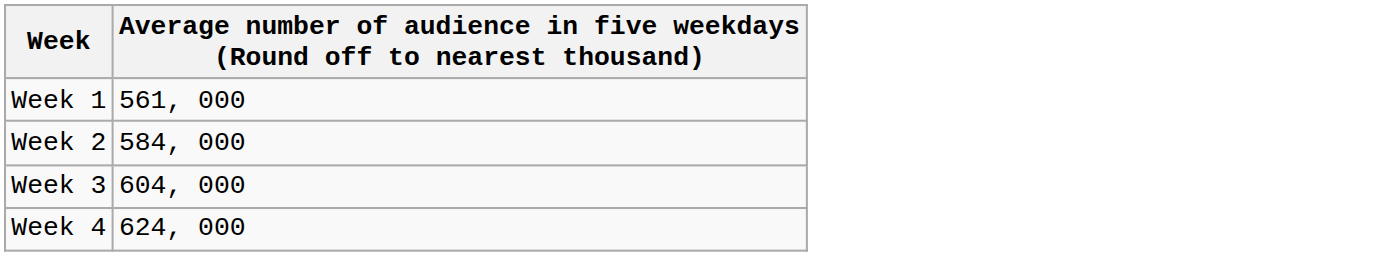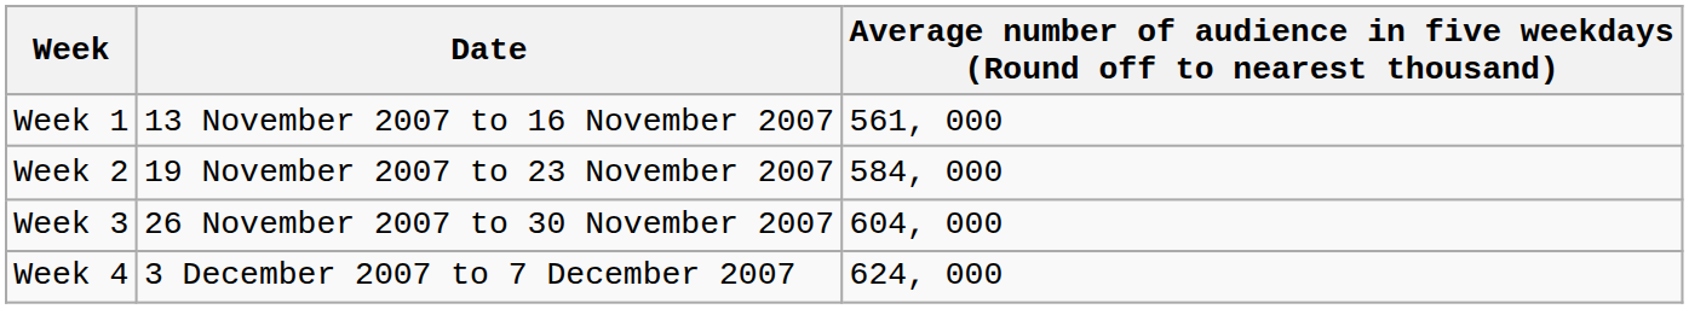 <table class="wikitable">
 <tr>
 <th>Week</th>
+<th>Date</th>
 <th>Average number of audience in five weekdays <br> (Round off to nearest thousand)</th>
 </tr>
 <tr>
 <td>Week 1</td>
+<td>13 November 2007 to 16 November 2007</td>
 <td>561, 000</td>
 </tr>
 <tr>
 <td>Week 2</td>
+<td>19 November 2007 to 23 November 2007</td>
 <td>584, 000</td>
 </tr>
 <tr>
 <td>Week 3</td>
+<td>26 November 2007 to 30 November 2007</td>
 <td>604, 000</td>
 </tr>
 <tr>
 <td>Week 4</td>
+<td>3 December 2007 to 7 December 2007</td>
 <td>624, 000</td>
 </tr>
 </table>
